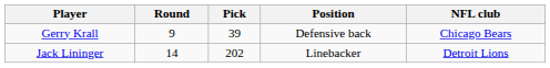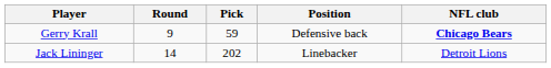 <table class="wikitable" width="80%">
 <tr>
 <th>Player</th>
 <th>Round</th>
 <th>Pick</th>
 <th>Position</th>
 <th>NFL club</th>
 </tr>
 <tr align="center" bgcolor="">
 <td><a href='#'>Gerry Krall</a></td>
 <td>9</td>
-<td>39</td>
+<td>59</td>
 <td>Defensive back</td>
-<td><a href='#'>Chicago Bears</a></td>
+<td><strong><a href='#'>Chicago Bears</a></strong></td>
 </tr>
 <tr align="center" bgcolor="">
 <td><a href='#'>Jack Lininger</a></td>
 <td>14</td>
 <td>202</td>
 <td>Linebacker</td>
 <td><a href='#'>Detroit Lions</a></td>
 </tr>
 </table>
